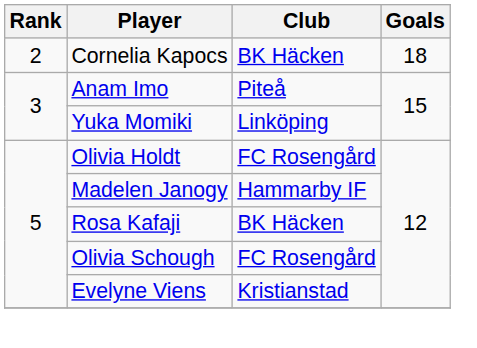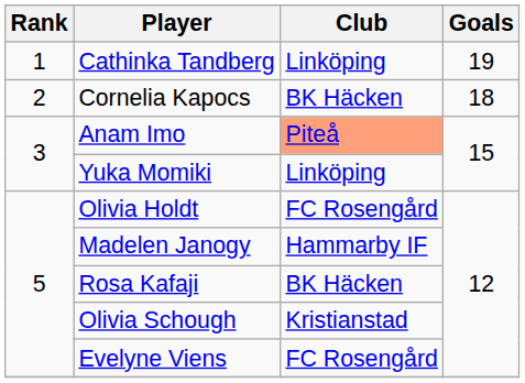 <table class="wikitable" style="text-align:center">
 <tr>
 <th>Rank</th>
 <th>Player</th>
 <th>Club</th>
 <th>Goals</th>
+</tr>
+<tr>
+<td>1</td>
+<td align="left"> <a href='#'>Cathinka Tandberg</a></td>
+<td align="left"><a href='#'>Linköping</a></td>
+<td>19</td>
 </tr>
 <tr>
 <td>2</td>
 <td align="left"> Cornelia Kapocs</td>
 <td align="left"><a href='#'>BK Häcken</a></td>
 <td>18</td>
 </tr>
 <tr>
 <td rowspan="2">3</td>
 <td align="left"> <a href='#'>Anam Imo</a></td>
-<td align="left"><a href='#'>Piteå</a></td>
+<td align="left" style="background: lightsalmon;"><a href='#'>Piteå</a></td>
 <td rowspan="2">15</td>
 </tr>
 <tr>
 <td align="left"> <a href='#'>Yuka Momiki</a></td>
 <td align="left"><a href='#'>Linköping</a></td>
 </tr>
 <tr>
 <td rowspan="5">5</td>
 <td align="left"> <a href='#'>Olivia Holdt</a></td>
 <td align="left"><a href='#'>FC Rosengård</a></td>
 <td rowspan="5">12</td>
 </tr>
 <tr>
 <td align="left"> <a href='#'>Madelen Janogy</a></td>
 <td align="left"><a href='#'>Hammarby IF</a></td>
 </tr>
 <tr>
 <td align="left"> <a href='#'>Rosa Kafaji</a></td>
 <td align="left"><a href='#'>BK Häcken</a></td>
 </tr>
 <tr>
 <td align="left"> <a href='#'>Olivia Schough</a></td>
-<td align="left"><a href='#'>FC Rosengård</a></td>
+<td align="left"><a href='#'>Kristianstad</a></td>
 </tr>
 <tr>
 <td align="left"> <a href='#'>Evelyne Viens</a></td>
-<td align="left"><a href='#'>Kristianstad</a></td>
+<td align="left"><a href='#'>FC Rosengård</a></td>
 </tr>
 <tr>
 </tr>
 </table>
